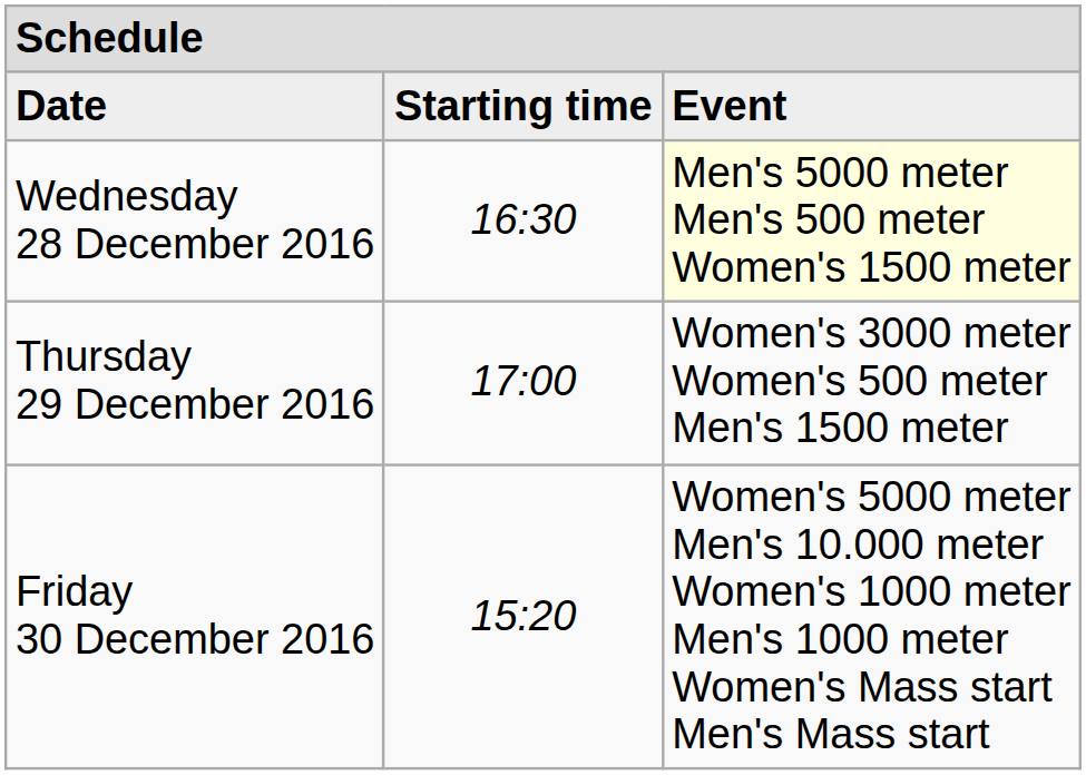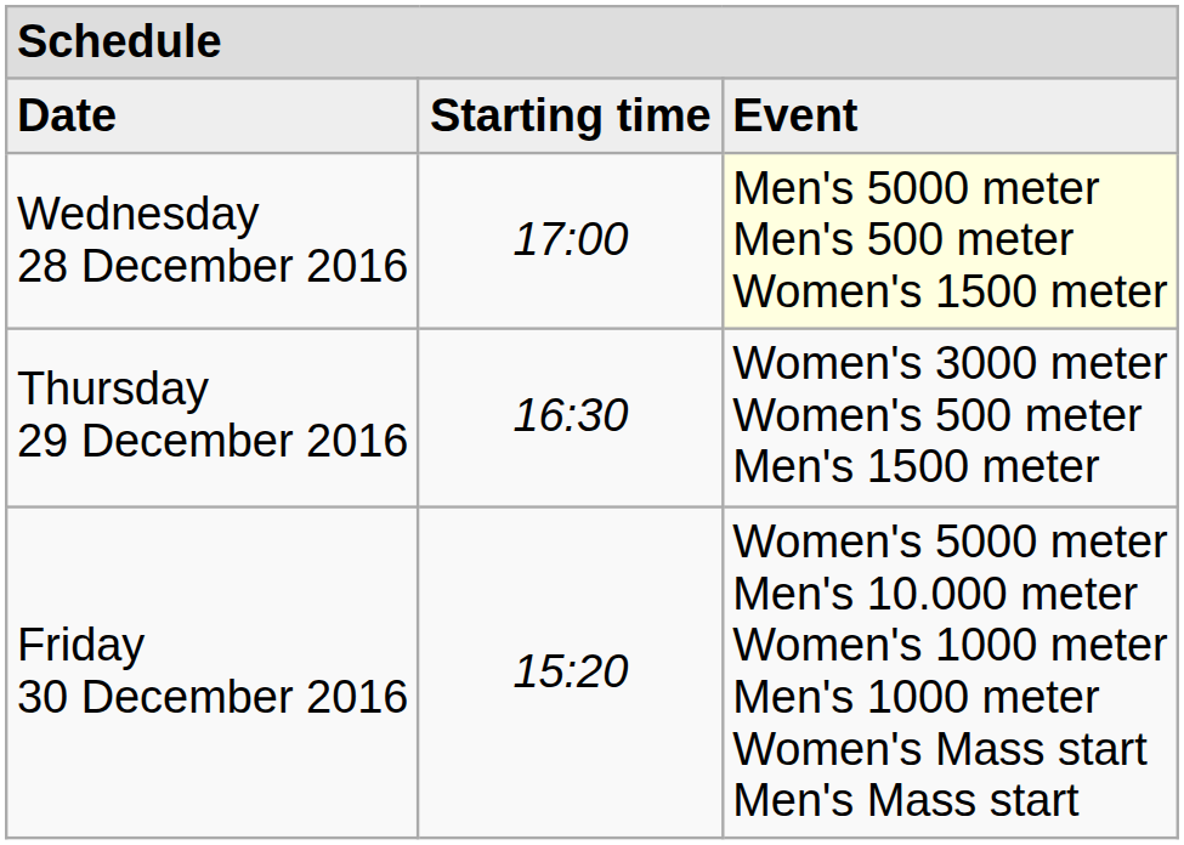 <table class="wikitable">
 <tr align=left bgcolor=#DDDDDD>
 <td colspan=3><strong>Schedule</strong></td>
 </tr>
 <tr align=left bgcolor=#EEEEEE>
 <td><strong>Date</strong></td>
 <td><strong>Starting time</strong></td>
 <td><strong>Event</strong></td>
 </tr>
 <tr>
 <td>Wednesday <br> 28 December 2016</td>
-<td style="text-align:center"><em>16:30</em></td>
+<td style="text-align:center"><em>17:00</em></td>
 <td style="background: lightyellow;">Men's 5000 meter <br> Men's 500 meter <br> Women's 1500 meter</td>
 </tr>
 <tr>
 <td>Thursday <br> 29 December 2016</td>
-<td style="text-align:center"><em>17:00</em></td>
+<td style="text-align:center"><em>16:30</em></td>
 <td>Women's 3000 meter <br> Women's 500 meter <br> Men's 1500 meter</td>
 </tr>
 <tr>
 <td>Friday <br> 30 December 2016</td>
 <td style="text-align:center"><em>15:20</em></td>
 <td>Women's 5000 meter <br> Men's 10.000 meter <br> Women's 1000 meter <br> Men's 1000 meter <br> Women's Mass start <br> Men's Mass start</td>
 </tr>
 </table>
